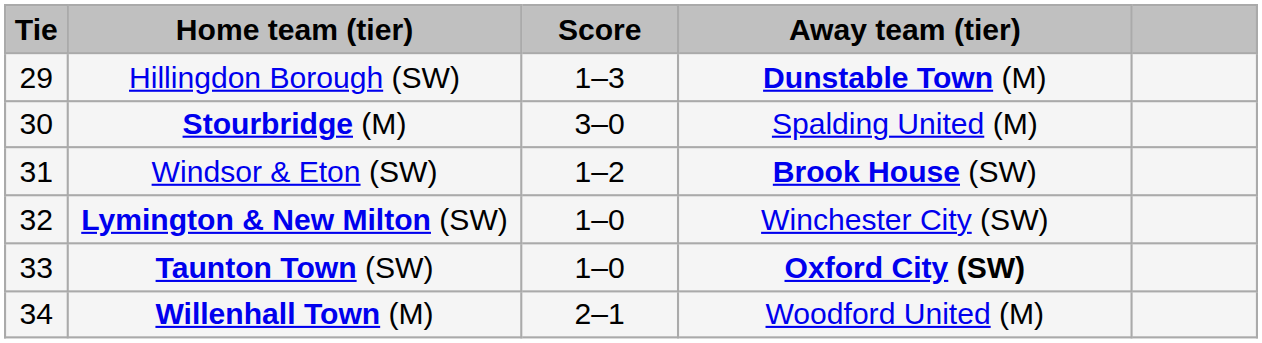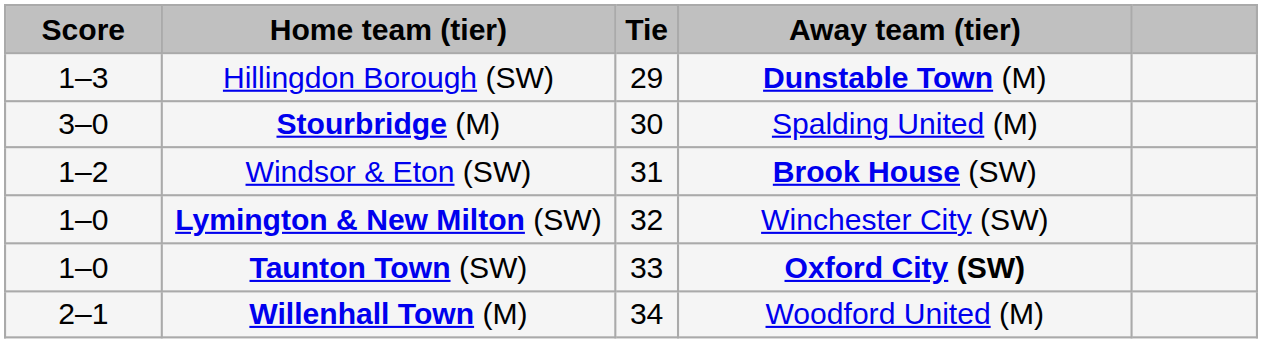 <table class="wikitable" style="width: 600px; background:WhiteSmoke; text-align:center; font-size:90%">
 <tr>
+<td scope="col" style="width: 12.50%; background:silver;"><strong>Score</strong></td>
+<td scope="col" style="width: 36.25%; background:silver;"><strong>Home team (tier)</strong></td>
 <td scope="col" style="width:  5.00%; background:silver;"><strong>Tie</strong></td>
-<td scope="col" style="width: 36.25%; background:silver;"><strong>Home team (tier)</strong></td>
-<td scope="col" style="width: 12.50%; background:silver;"><strong>Score</strong></td>
 <td scope="col" style="width: 36.25%; background:silver;"><strong>Away team (tier)</strong></td>
 <td scope="col" style="width: 10.00%; background:silver;"><strong></strong></td>
 </tr>
 <tr>
+<td>1–3</td>
+<td><a href='#'>Hillingdon Borough</a> (SW)</td>
 <td>29</td>
-<td><a href='#'>Hillingdon Borough</a> (SW)</td>
-<td>1–3</td>
 <td><strong><a href='#'>Dunstable Town</a></strong> (M)</td>
 <td></td>
 </tr>
 <tr>
+<td>3–0</td>
+<td><strong><a href='#'>Stourbridge</a></strong> (M)</td>
 <td>30</td>
-<td><strong><a href='#'>Stourbridge</a></strong> (M)</td>
-<td>3–0</td>
 <td><a href='#'>Spalding United</a> (M)</td>
 <td></td>
 </tr>
 <tr>
+<td>1–2</td>
+<td><a href='#'>Windsor & Eton</a> (SW)</td>
 <td>31</td>
-<td><a href='#'>Windsor & Eton</a> (SW)</td>
-<td>1–2</td>
 <td><strong><a href='#'>Brook House</a></strong> (SW)</td>
 <td></td>
 </tr>
 <tr>
+<td>1–0</td>
+<td><strong><a href='#'>Lymington & New Milton</a></strong> (SW)</td>
 <td>32</td>
-<td><strong><a href='#'>Lymington & New Milton</a></strong> (SW)</td>
-<td>1–0</td>
 <td><a href='#'>Winchester City</a> (SW)</td>
 <td></td>
 </tr>
 <tr>
+<td>1–0</td>
+<td><strong><a href='#'>Taunton Town</a></strong> (SW)</td>
 <td>33</td>
-<td><strong><a href='#'>Taunton Town</a></strong> (SW)</td>
-<td>1–0</td>
 <td><strong><a href='#'>Oxford City</a> (SW)</strong></td>
 <td></td>
 </tr>
 <tr>
+<td>2–1</td>
+<td><strong><a href='#'>Willenhall Town</a></strong> (M)</td>
 <td>34</td>
-<td><strong><a href='#'>Willenhall Town</a></strong> (M)</td>
-<td>2–1</td>
 <td><a href='#'>Woodford United</a> (M)</td>
 <td></td>
 </tr>
 </table>
